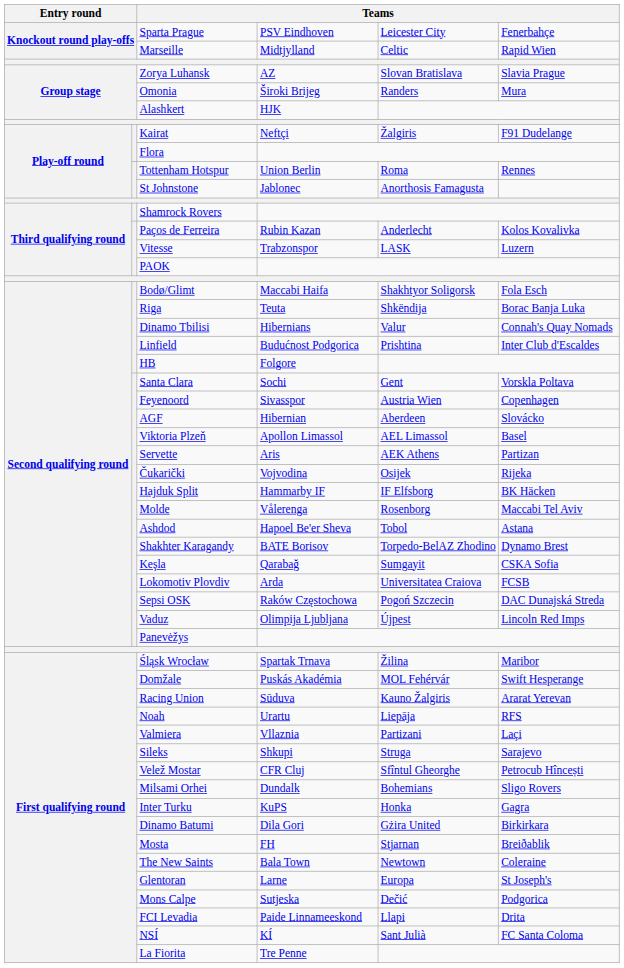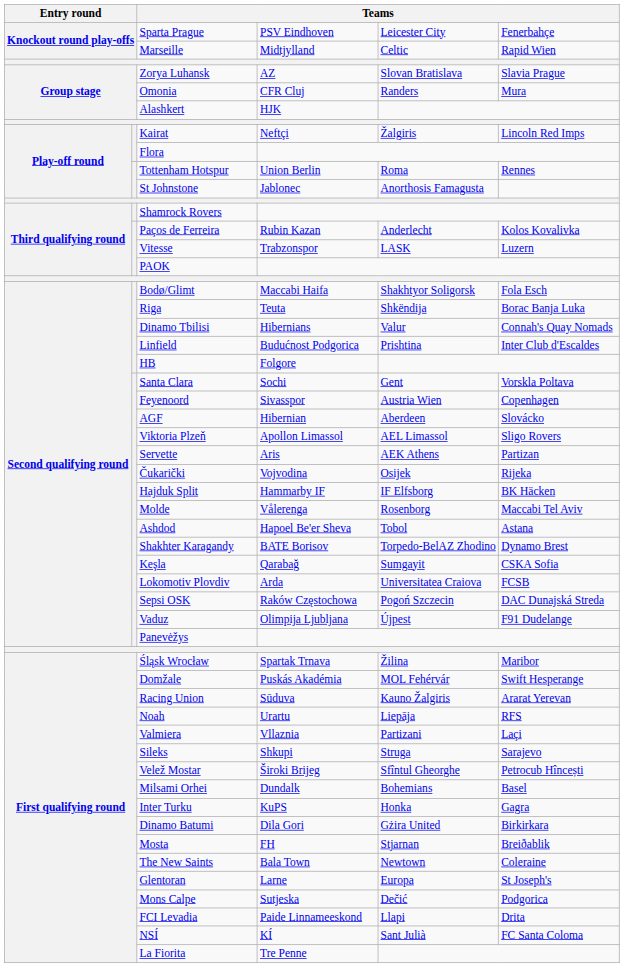 <table class="wikitable">
 <tr>
 <th colspan=2>Entry round</th>
 <th colspan=4>Teams</th>
 </tr>
 <tr>
 <th colspan=2 rowspan=2><a href='#'>Knockout round play-offs</a></th>
 <td style="min-width:10em"> <a href='#'>Sparta Prague</a> </td>
 <td style="min-width:10em"> <a href='#'>PSV Eindhoven</a> </td>
 <td style="min-width:10em"> <a href='#'>Leicester City</a> </td>
 <td style="min-width:10em"> <a href='#'>Fenerbahçe</a> </td>
 </tr>
 <tr>
 <td> <a href='#'>Marseille</a> </td>
 <td> <a href='#'>Midtjylland</a> </td>
 <td> <a href='#'>Celtic</a> </td>
 <td> <a href='#'>Rapid Wien</a> </td>
 </tr>
 <tr>
 <th colspan=6></th>
 </tr>
 <tr>
 <th colspan=2 rowspan=3><a href='#'>Group stage</a></th>
 <td> <a href='#'>Zorya Luhansk</a> </td>
 <td> <a href='#'>AZ</a> </td>
 <td> <a href='#'>Slovan Bratislava</a> </td>
 <td> <a href='#'>Slavia Prague</a> </td>
 </tr>
 <tr>
 <td> <a href='#'>Omonia</a> </td>
-<td> <a href='#'>Široki Brijeg</a> </td>
+<td> <a href='#'>CFR Cluj</a> </td>
 <td> <a href='#'>Randers</a> </td>
 <td> <a href='#'>Mura</a> </td>
 </tr>
 <tr>
 <td> <a href='#'>Alashkert</a> </td>
 <td> <a href='#'>HJK</a> </td>
 <td colspan=2></td>
 </tr>
 <tr>
 <th colspan=6></th>
 </tr>
 <tr>
 <th rowspan=4><a href='#'>Play-off round</a></th>
 <th rowspan=2></th>
 <td> <a href='#'>Kairat</a> </td>
 <td> <a href='#'>Neftçi</a> </td>
 <td> <a href='#'>Žalgiris</a> </td>
-<td> <a href='#'>F91 Dudelange</a> </td>
+<td> <a href='#'>Lincoln Red Imps</a> </td>
 </tr>
 <tr>
 <td> <a href='#'>Flora</a> </td>
 <td colspan=3></td>
 </tr>
 <tr>
 <th rowspan=2></th>
 <td> <a href='#'>Tottenham Hotspur</a> </td>
 <td> <a href='#'>Union Berlin</a> </td>
 <td> <a href='#'>Roma</a> </td>
 <td> <a href='#'>Rennes</a> </td>
 </tr>
 <tr>
 <td> <a href='#'>St Johnstone</a> </td>
 <td> <a href='#'>Jablonec</a> </td>
 <td> <a href='#'>Anorthosis Famagusta</a> </td>
 <td></td>
 </tr>
 <tr>
 <th colspan=6></th>
 </tr>
 <tr>
 <th rowspan=4><a href='#'>Third qualifying round</a></th>
 <th></th>
 <td> <a href='#'>Shamrock Rovers</a> </td>
 <td colspan=3></td>
 </tr>
 <tr>
 <th rowspan=3></th>
 <td> <a href='#'>Paços de Ferreira</a> </td>
 <td> <a href='#'>Rubin Kazan</a> </td>
 <td> <a href='#'>Anderlecht</a> </td>
 <td> <a href='#'>Kolos Kovalivka</a> </td>
 </tr>
 <tr>
 <td> <a href='#'>Vitesse</a> </td>
 <td> <a href='#'>Trabzonspor</a> </td>
 <td> <a href='#'>LASK</a> </td>
 <td> <a href='#'>Luzern</a> </td>
 </tr>
 <tr>
 <td> <a href='#'>PAOK</a> </td>
 <td colspan=3></td>
 </tr>
 <tr>
 <th colspan=6></th>
 </tr>
 <tr>
 <th rowspan=20><a href='#'>Second qualifying round</a></th>
 <th rowspan=5></th>
 <td> <a href='#'>Bodø/Glimt</a> </td>
 <td> <a href='#'>Maccabi Haifa</a> </td>
 <td> <a href='#'>Shakhtyor Soligorsk</a> </td>
 <td> <a href='#'>Fola Esch</a> </td>
 </tr>
 <tr>
 <td> <a href='#'>Riga</a> </td>
 <td> <a href='#'>Teuta</a> </td>
 <td> <a href='#'>Shkëndija</a> </td>
 <td> <a href='#'>Borac Banja Luka</a> </td>
 </tr>
 <tr>
 <td> <a href='#'>Dinamo Tbilisi</a> </td>
 <td> <a href='#'>Hibernians</a> </td>
 <td> <a href='#'>Valur</a> </td>
 <td> <a href='#'>Connah's Quay Nomads</a> </td>
 </tr>
 <tr>
 <td> <a href='#'>Linfield</a> </td>
 <td> <a href='#'>Budućnost Podgorica</a> </td>
 <td> <a href='#'>Prishtina</a> </td>
 <td> <a href='#'>Inter Club d'Escaldes</a> </td>
 </tr>
 <tr>
 <td> <a href='#'>HB</a> </td>
 <td> <a href='#'>Folgore</a> </td>
 <td colspan=2></td>
 </tr>
 <tr>
 <th rowspan=15></th>
 <td> <a href='#'>Santa Clara</a> </td>
 <td> <a href='#'>Sochi</a> </td>
 <td> <a href='#'>Gent</a> </td>
 <td> <a href='#'>Vorskla Poltava</a> </td>
 </tr>
 <tr>
 <td> <a href='#'>Feyenoord</a> </td>
 <td> <a href='#'>Sivasspor</a> </td>
 <td> <a href='#'>Austria Wien</a> </td>
 <td> <a href='#'>Copenhagen</a> </td>
 </tr>
 <tr>
 <td> <a href='#'>AGF</a> </td>
 <td> <a href='#'>Hibernian</a> </td>
 <td> <a href='#'>Aberdeen</a> </td>
 <td> <a href='#'>Slovácko</a> </td>
 </tr>
 <tr>
 <td> <a href='#'>Viktoria Plzeň</a> </td>
 <td> <a href='#'>Apollon Limassol</a> </td>
 <td> <a href='#'>AEL Limassol</a> </td>
-<td> <a href='#'>Basel</a> </td>
+<td> <a href='#'>Sligo Rovers</a> </td>
 </tr>
 <tr>
 <td> <a href='#'>Servette</a> </td>
 <td> <a href='#'>Aris</a> </td>
 <td> <a href='#'>AEK Athens</a> </td>
 <td> <a href='#'>Partizan</a> </td>
 </tr>
 <tr>
 <td> <a href='#'>Čukarički</a> </td>
 <td> <a href='#'>Vojvodina</a> </td>
 <td> <a href='#'>Osijek</a> </td>
 <td> <a href='#'>Rijeka</a> </td>
 </tr>
 <tr>
 <td> <a href='#'>Hajduk Split</a> </td>
 <td> <a href='#'>Hammarby IF</a> </td>
 <td> <a href='#'>IF Elfsborg</a> </td>
 <td> <a href='#'>BK Häcken</a> </td>
 </tr>
 <tr>
 <td> <a href='#'>Molde</a> </td>
 <td> <a href='#'>Vålerenga</a> </td>
 <td> <a href='#'>Rosenborg</a> </td>
 <td> <a href='#'>Maccabi Tel Aviv</a> </td>
 </tr>
 <tr>
 <td> <a href='#'>Ashdod</a> </td>
 <td> <a href='#'>Hapoel Be'er Sheva</a> </td>
 <td> <a href='#'>Tobol</a> </td>
 <td> <a href='#'>Astana</a> </td>
 </tr>
 <tr>
 <td> <a href='#'>Shakhter Karagandy</a> </td>
 <td> <a href='#'>BATE Borisov</a> </td>
 <td> <a href='#'>Torpedo-BelAZ Zhodino</a> </td>
 <td> <a href='#'>Dynamo Brest</a> </td>
 </tr>
 <tr>
 <td> <a href='#'>Keşla</a> </td>
 <td> <a href='#'>Qarabağ</a> </td>
 <td> <a href='#'>Sumgayit</a> </td>
 <td> <a href='#'>CSKA Sofia</a> </td>
 </tr>
 <tr>
 <td> <a href='#'>Lokomotiv Plovdiv</a> </td>
 <td> <a href='#'>Arda</a> </td>
 <td> <a href='#'>Universitatea Craiova</a> </td>
 <td> <a href='#'>FCSB</a> </td>
 </tr>
 <tr>
 <td> <a href='#'>Sepsi OSK</a> </td>
 <td> <a href='#'>Raków Częstochowa</a> </td>
 <td> <a href='#'>Pogoń Szczecin</a> </td>
 <td> <a href='#'>DAC Dunajská Streda</a> </td>
 </tr>
 <tr>
 <td> <a href='#'>Vaduz</a> </td>
 <td> <a href='#'>Olimpija Ljubljana</a> </td>
 <td> <a href='#'>Újpest</a> </td>
-<td> <a href='#'>Lincoln Red Imps</a> </td>
+<td> <a href='#'>F91 Dudelange</a> </td>
 </tr>
 <tr>
 <td> <a href='#'>Panevėžys</a> </td>
 <td colspan=3></td>
 </tr>
 <tr>
 <th colspan=6></th>
 </tr>
 <tr>
 <th colspan=2 rowspan=17><a href='#'>First qualifying round</a></th>
 <td> <a href='#'>Śląsk Wrocław</a> </td>
 <td> <a href='#'>Spartak Trnava</a> </td>
 <td> <a href='#'>Žilina</a> </td>
 <td> <a href='#'>Maribor</a> </td>
 </tr>
 <tr>
 <td> <a href='#'>Domžale</a> </td>
 <td> <a href='#'>Puskás Akadémia</a> </td>
 <td> <a href='#'>MOL Fehérvár</a> </td>
 <td> <a href='#'>Swift Hesperange</a> </td>
 </tr>
 <tr>
 <td> <a href='#'>Racing Union</a> </td>
 <td> <a href='#'>Sūduva</a> </td>
 <td> <a href='#'>Kauno Žalgiris</a> </td>
 <td> <a href='#'>Ararat Yerevan</a> </td>
 </tr>
 <tr>
 <td> <a href='#'>Noah</a> </td>
 <td> <a href='#'>Urartu</a> </td>
 <td> <a href='#'>Liepāja</a> </td>
 <td> <a href='#'>RFS</a> </td>
 </tr>
 <tr>
 <td> <a href='#'>Valmiera</a> </td>
 <td> <a href='#'>Vllaznia</a> </td>
 <td> <a href='#'>Partizani</a> </td>
 <td> <a href='#'>Laçi</a> </td>
 </tr>
 <tr>
 <td> <a href='#'>Sileks</a> </td>
 <td> <a href='#'>Shkupi</a> </td>
 <td> <a href='#'>Struga</a> </td>
 <td> <a href='#'>Sarajevo</a> </td>
 </tr>
 <tr>
 <td> <a href='#'>Velež Mostar</a> </td>
-<td> <a href='#'>CFR Cluj</a> </td>
+<td> <a href='#'>Široki Brijeg</a> </td>
 <td> <a href='#'>Sfîntul Gheorghe</a> </td>
 <td> <a href='#'>Petrocub Hîncești</a> </td>
 </tr>
 <tr>
 <td> <a href='#'>Milsami Orhei</a> </td>
 <td> <a href='#'>Dundalk</a> </td>
 <td> <a href='#'>Bohemians</a> </td>
-<td> <a href='#'>Sligo Rovers</a> </td>
+<td> <a href='#'>Basel</a> </td>
 </tr>
 <tr>
 <td> <a href='#'>Inter Turku</a> </td>
 <td> <a href='#'>KuPS</a> </td>
 <td> <a href='#'>Honka</a> </td>
 <td> <a href='#'>Gagra</a> </td>
 </tr>
 <tr>
 <td> <a href='#'>Dinamo Batumi</a> </td>
 <td> <a href='#'>Dila Gori</a> </td>
 <td> <a href='#'>Gżira United</a> </td>
 <td> <a href='#'>Birkirkara</a> </td>
 </tr>
 <tr>
 <td> <a href='#'>Mosta</a> </td>
 <td> <a href='#'>FH</a> </td>
 <td> <a href='#'>Stjarnan</a> </td>
 <td> <a href='#'>Breiðablik</a> </td>
 </tr>
 <tr>
 <td> <a href='#'>The New Saints</a> </td>
 <td> <a href='#'>Bala Town</a> </td>
 <td> <a href='#'>Newtown</a> </td>
 <td> <a href='#'>Coleraine</a> </td>
 </tr>
 <tr>
 <td> <a href='#'>Glentoran</a> </td>
 <td> <a href='#'>Larne</a> </td>
 <td> <a href='#'>Europa</a> </td>
 <td> <a href='#'>St Joseph's</a> </td>
 </tr>
 <tr>
 <td> <a href='#'>Mons Calpe</a> </td>
 <td> <a href='#'>Sutjeska</a> </td>
 <td> <a href='#'>Dečić</a> </td>
 <td> <a href='#'>Podgorica</a> </td>
 </tr>
 <tr>
 <td> <a href='#'>FCI Levadia</a> </td>
 <td> <a href='#'>Paide Linnameeskond</a> </td>
 <td> <a href='#'>Llapi</a> </td>
 <td> <a href='#'>Drita</a> </td>
 </tr>
 <tr>
 <td> <a href='#'>NSÍ</a> </td>
 <td> <a href='#'>KÍ</a> </td>
 <td> <a href='#'>Sant Julià</a> </td>
 <td> <a href='#'>FC Santa Coloma</a> </td>
 </tr>
 <tr>
 <td> <a href='#'>La Fiorita</a> </td>
 <td> <a href='#'>Tre Penne</a> </td>
 <td colspan=2></td>
 </tr>
 </table>
